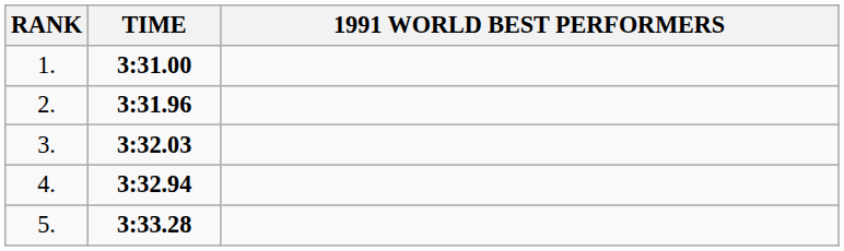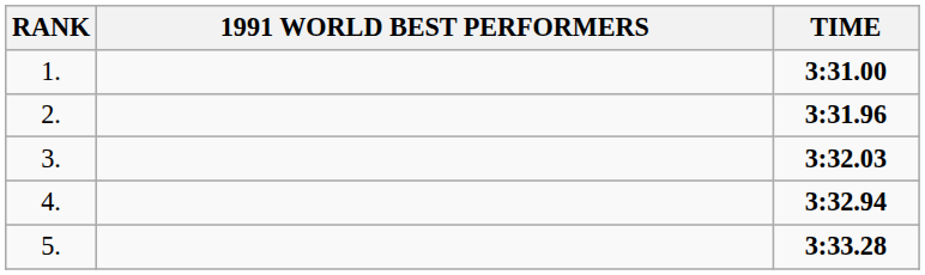 <table class="wikitable" style="border-collapse: collapse; font-size: 90%;">
 <tr>
 <th>RANK</th>
+<th align="center" style="width: 25em">1991 WORLD BEST PERFORMERS</th>
 <th align="center" style="width: 5em">TIME</th>
-<th align="center" style="width: 25em">1991 WORLD BEST PERFORMERS</th>
 </tr>
 <tr>
 <td align="center">1.</td>
+<td></td>
 <td align="center"><strong>3:31.00</strong></td>
-<td></td>
 </tr>
 <tr>
 <td align="center">2.</td>
+<td></td>
 <td align="center"><strong>3:31.96</strong></td>
-<td></td>
 </tr>
 <tr>
 <td align="center">3.</td>
+<td></td>
 <td align="center"><strong>3:32.03</strong></td>
-<td></td>
 </tr>
 <tr>
 <td align="center">4.</td>
+<td></td>
 <td align="center"><strong>3:32.94</strong></td>
-<td></td>
 </tr>
 <tr>
 <td align="center">5.</td>
+<td></td>
 <td align="center"><strong>3:33.28</strong></td>
-<td></td>
 </tr>
 </table>
